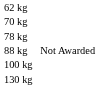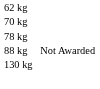 <table>
 <tr>
 <td>62 kg</td>
 <td></td>
 <td></td>
 <td></td>
 </tr>
 <tr>
 <td>70 kg</td>
 <td></td>
 <td></td>
 <td></td>
 </tr>
 <tr>
 <td rowspan=2>78 kg</td>
 <td rowspan=2></td>
 <td rowspan=2></td>
 <td></td>
 </tr>
 <tr>
 <td></td>
 </tr>
 <tr>
 <td>88 kg</td>
 <td></td>
 <td></td>
 <td>Not Awarded</td>
 </tr>
 <tr>
-<td>100 kg</td>
-<td></td>
-<td></td>
-<td></td>
-</tr>
-<tr>
 <td>130 kg</td>
 <td></td>
 <td></td>
 <td></td>
 </tr>
 </table>
